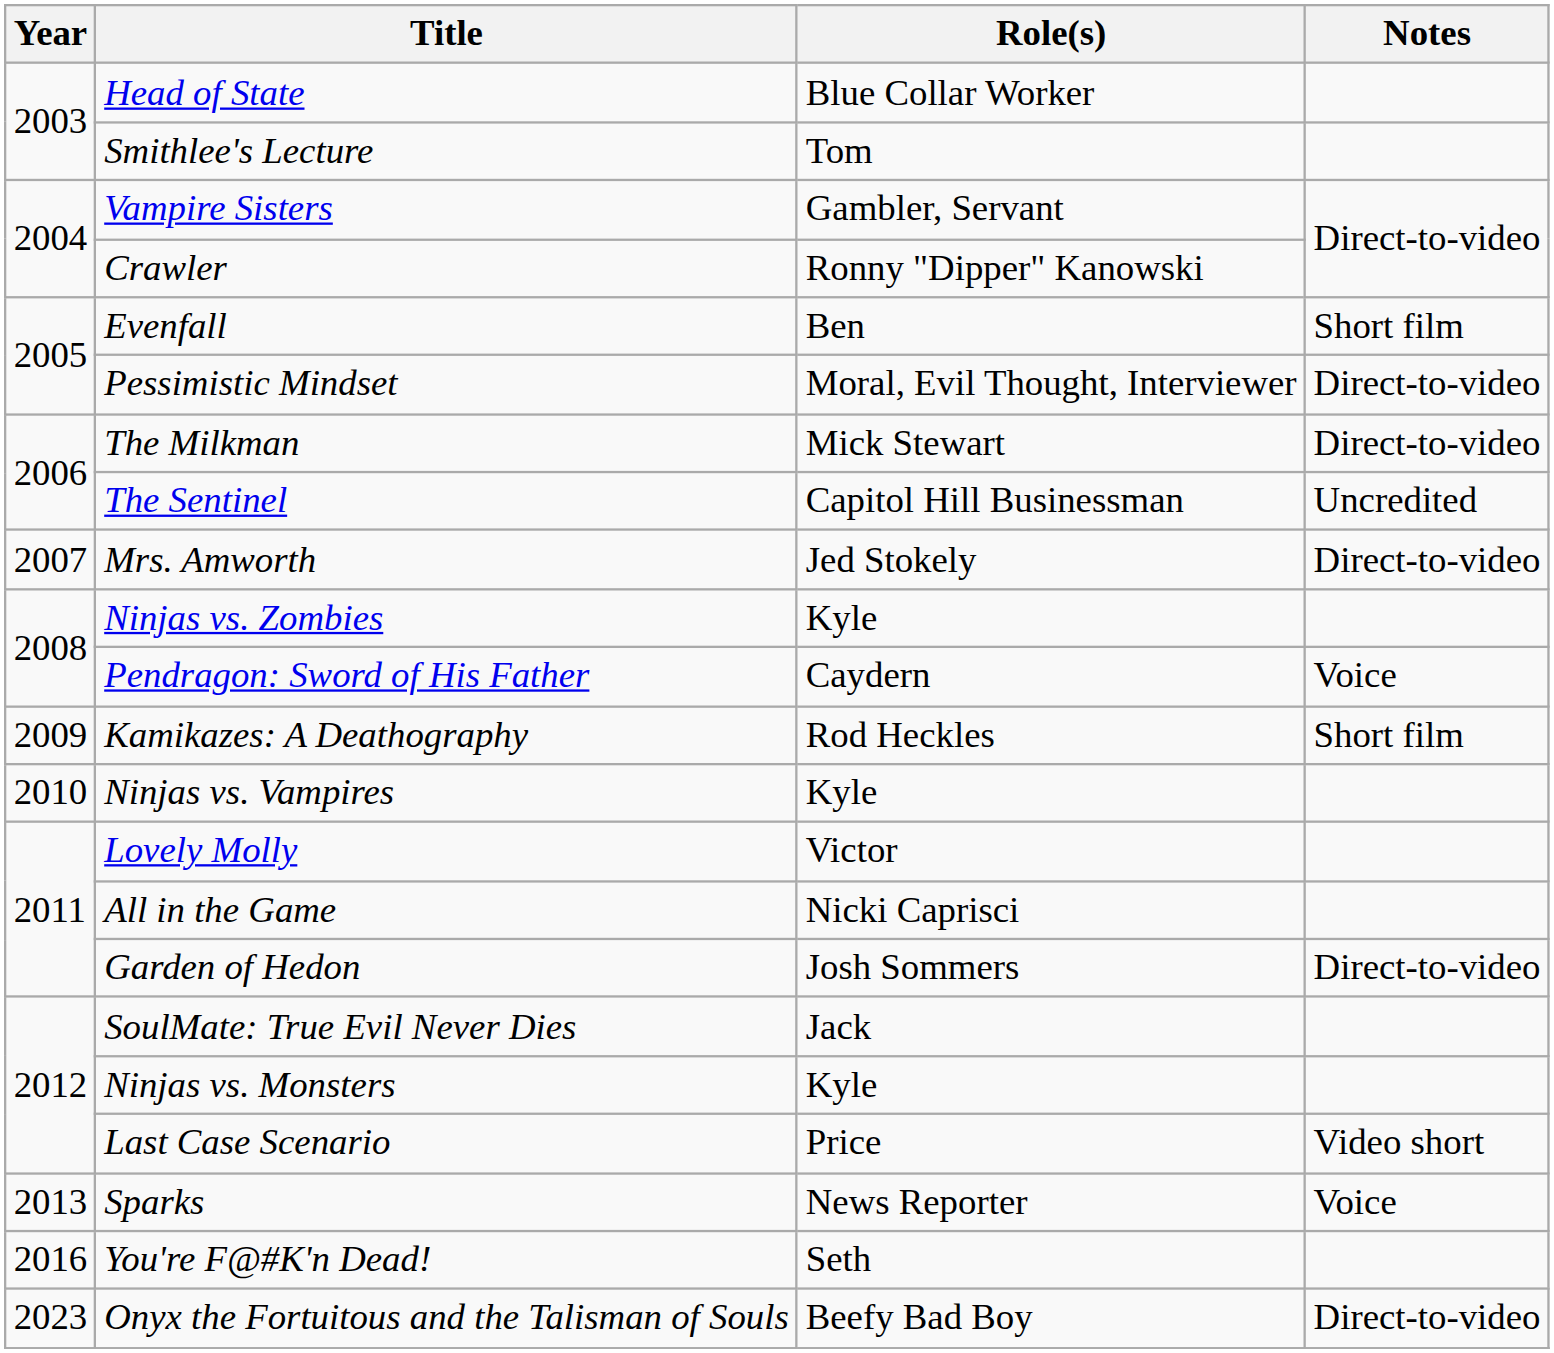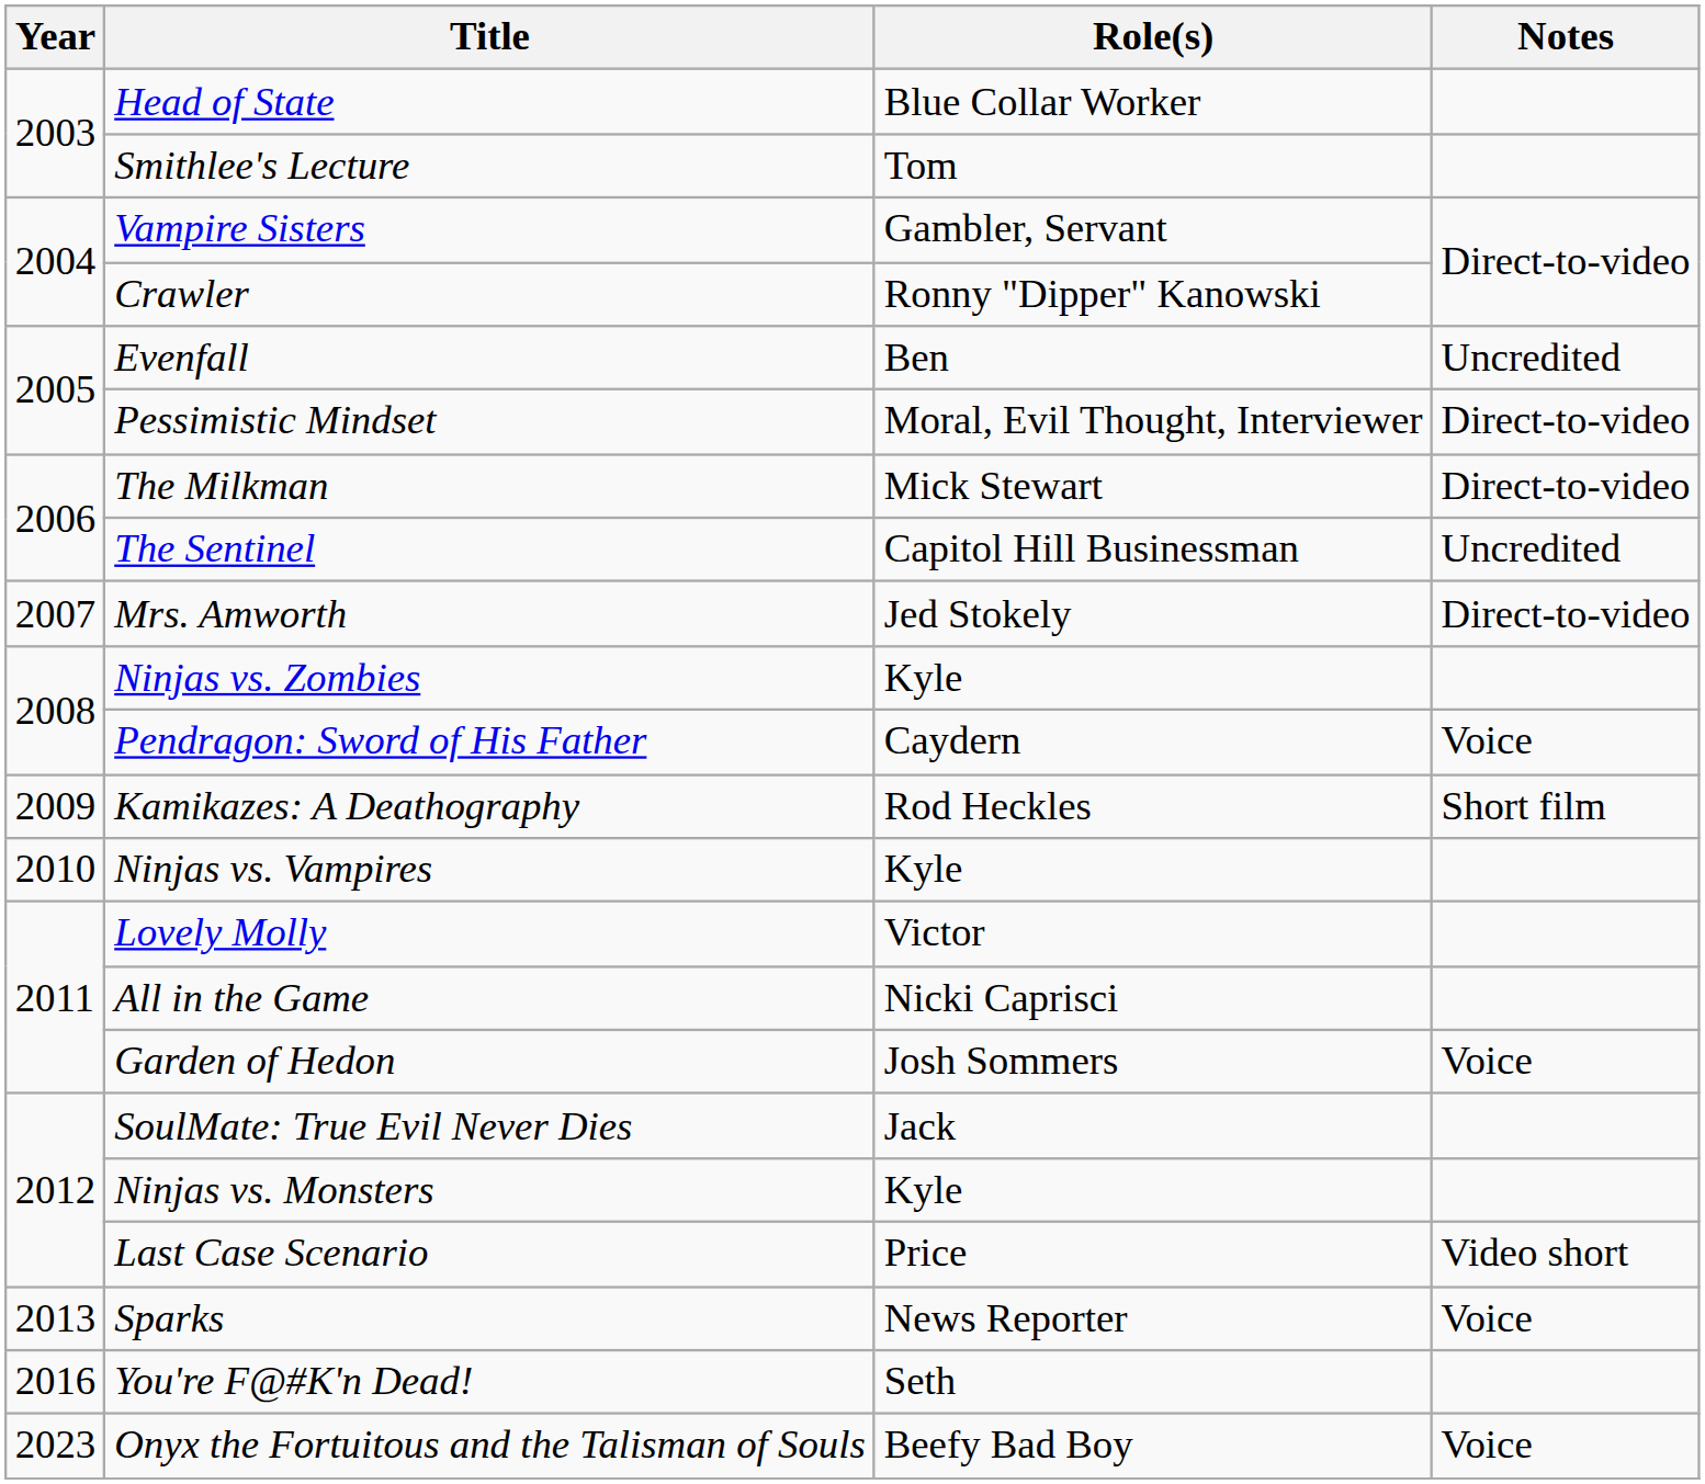 <table class = "wikitable sortable">
 <tr>
 <th>Year</th>
 <th>Title</th>
 <th>Role(s)</th>
 <th class = "unsortable">Notes</th>
 </tr>
 <tr>
 <td rowspan="2">2003</td>
 <td><em><a href='#'>Head of State</a></em></td>
 <td>Blue Collar Worker</td>
 <td></td>
 </tr>
 <tr>
 <td><em>Smithlee's Lecture</em></td>
 <td>Tom</td>
 <td></td>
 </tr>
 <tr>
 <td rowspan="2">2004</td>
 <td><em><a href='#'>Vampire Sisters</a></em></td>
 <td>Gambler, Servant</td>
 <td rowspan="2">Direct-to-video</td>
 </tr>
 <tr>
 <td><em>Crawler</em></td>
 <td>Ronny "Dipper" Kanowski</td>
 </tr>
 <tr>
 <td rowspan="2">2005</td>
 <td><em>Evenfall</em></td>
 <td>Ben</td>
-<td>Short film</td>
+<td>Uncredited</td>
 </tr>
 <tr>
 <td><em>Pessimistic Mindset</em></td>
 <td>Moral, Evil Thought, Interviewer</td>
 <td>Direct-to-video</td>
 </tr>
 <tr>
 <td rowspan="2">2006</td>
 <td><em>The Milkman</em></td>
 <td>Mick Stewart</td>
 <td>Direct-to-video</td>
 </tr>
 <tr>
 <td><em><a href='#'>The Sentinel</a></em></td>
 <td>Capitol Hill Businessman</td>
 <td>Uncredited</td>
 </tr>
 <tr>
 <td>2007</td>
 <td><em>Mrs. Amworth</em></td>
 <td>Jed Stokely</td>
 <td>Direct-to-video</td>
 </tr>
 <tr>
 <td rowspan="2">2008</td>
 <td><em><a href='#'>Ninjas vs. Zombies</a></em></td>
 <td>Kyle</td>
 <td></td>
 </tr>
 <tr>
 <td><em><a href='#'>Pendragon: Sword of His Father</a></em></td>
 <td>Caydern</td>
 <td>Voice</td>
 </tr>
 <tr>
 <td>2009</td>
 <td><em>Kamikazes: A Deathography</em></td>
 <td>Rod Heckles</td>
 <td>Short film</td>
 </tr>
 <tr>
 <td>2010</td>
 <td><em>Ninjas vs. Vampires</em></td>
 <td>Kyle</td>
 <td></td>
 </tr>
 <tr>
 <td rowspan="3">2011</td>
 <td><em><a href='#'>Lovely Molly</a></em></td>
 <td>Victor</td>
 <td></td>
 </tr>
 <tr>
 <td><em>All in the Game</em></td>
 <td>Nicki Caprisci</td>
 <td></td>
 </tr>
 <tr>
 <td><em>Garden of Hedon</em></td>
 <td>Josh Sommers</td>
-<td>Direct-to-video</td>
+<td>Voice</td>
 </tr>
 <tr>
 <td rowspan="3">2012</td>
 <td><em>SoulMate: True Evil Never Dies</em></td>
 <td>Jack</td>
 <td></td>
 </tr>
 <tr>
 <td><em>Ninjas vs. Monsters</em></td>
 <td>Kyle</td>
 <td></td>
 </tr>
 <tr>
 <td><em>Last Case Scenario</em></td>
 <td>Price</td>
 <td>Video short</td>
 </tr>
 <tr>
 <td>2013</td>
 <td><em>Sparks</em></td>
 <td>News Reporter</td>
 <td>Voice</td>
 </tr>
 <tr>
 <td>2016</td>
 <td><em>You're F@#K'n Dead!</em></td>
 <td>Seth</td>
 </tr>
 <tr>
 <td>2023</td>
 <td><em>Onyx the Fortuitous and the Talisman of Souls</em></td>
 <td>Beefy Bad Boy</td>
-<td>Direct-to-video</td>
+<td>Voice</td>
 </tr>
 <tr>
 </tr>
 </table>
